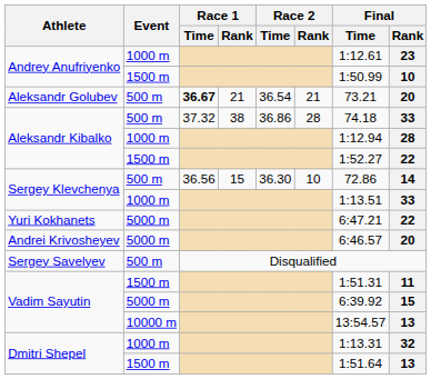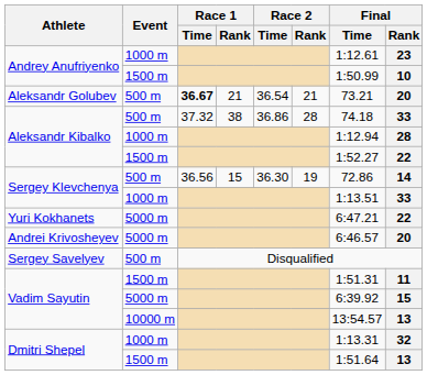 <table class="wikitable" style="font-size:90%">
 <tr>
 <th rowspan="2">Athlete</th>
 <th rowspan="2">Event</th>
 <th colspan="2">Race 1</th>
 <th colspan="2">Race 2</th>
 <th colspan="2">Final</th>
 </tr>
 <tr>
 <th>Time</th>
 <th>Rank</th>
 <th>Time</th>
 <th>Rank</th>
 <th>Time</th>
 <th>Rank</th>
 </tr>
 <tr>
 <td rowspan=2><a href='#'>Andrey Anufriyenko</a></td>
 <td><a href='#'>1000 m</a></td>
 <td colspan=4 align="center" bgcolor="wheat"></td>
 <td align="center">1:12.61</td>
 <th align="center">23</th>
 </tr>
 <tr>
 <td><a href='#'>1500 m</a></td>
 <td colspan=4 align="center" bgcolor="wheat"></td>
 <td align="center">1:50.99</td>
 <th align="center">10</th>
 </tr>
 <tr>
 <td><a href='#'>Aleksandr Golubev</a></td>
 <td><a href='#'>500 m</a></td>
 <td align="center"><strong>36.67</strong></td>
 <td align="center">21</td>
 <td align="center">36.54</td>
 <td align="center">21</td>
 <td align="center">73.21</td>
 <th align="center">20</th>
 </tr>
 <tr>
 <td rowspan=3><a href='#'>Aleksandr Kibalko</a></td>
 <td><a href='#'>500 m</a></td>
 <td align="center">37.32</td>
 <td align="center">38</td>
 <td align="center">36.86</td>
 <td align="center">28</td>
 <td align="center">74.18</td>
 <th align="center">33</th>
 </tr>
 <tr>
 <td><a href='#'>1000 m</a></td>
 <td colspan=4 align="center" bgcolor="wheat"></td>
 <td align="center">1:12.94</td>
 <th align="center">28</th>
 </tr>
 <tr>
 <td><a href='#'>1500 m</a></td>
 <td colspan=4 align="center" bgcolor="wheat"></td>
 <td align="center">1:52.27</td>
 <th align="center">22</th>
 </tr>
 <tr>
 <td rowspan=2><a href='#'>Sergey Klevchenya</a></td>
 <td><a href='#'>500 m</a></td>
 <td align="center">36.56</td>
 <td align="center">15</td>
 <td align="center">36.30</td>
-<td align="center">10</td>
+<td align="center">19</td>
 <td align="center">72.86</td>
 <th align="center">14</th>
 </tr>
 <tr>
 <td><a href='#'>1000 m</a></td>
 <td colspan=4 align="center" bgcolor="wheat"></td>
 <td align="center">1:13.51</td>
 <th align="center">33</th>
 </tr>
 <tr>
 <td><a href='#'>Yuri Kokhanets</a></td>
 <td><a href='#'>5000 m</a></td>
 <td colspan=4 align="center" bgcolor="wheat"></td>
 <td align="center">6:47.21</td>
 <th align="center">22</th>
 </tr>
 <tr>
 <td><a href='#'>Andrei Krivosheyev</a></td>
 <td><a href='#'>5000 m</a></td>
 <td colspan=4 align="center" bgcolor="wheat"></td>
 <td align="center">6:46.57</td>
 <th align="center">20</th>
 </tr>
 <tr>
 <td><a href='#'>Sergey Savelyev</a></td>
 <td><a href='#'>500 m</a></td>
 <td align="center" colspan=6>Disqualified</td>
 </tr>
 <tr>
 <td rowspan=3><a href='#'>Vadim Sayutin</a></td>
 <td><a href='#'>1500 m</a></td>
 <td colspan=4 align="center" bgcolor="wheat"></td>
 <td align="center">1:51.31</td>
 <th align="center">11</th>
 </tr>
 <tr>
 <td><a href='#'>5000 m</a></td>
 <td colspan=4 align="center" bgcolor="wheat"></td>
 <td align="center">6:39.92</td>
 <th align="center">15</th>
 </tr>
 <tr>
 <td><a href='#'>10000 m</a></td>
 <td colspan=4 align="center" bgcolor="wheat"></td>
 <td align="center">13:54.57</td>
 <th align="center">13</th>
 </tr>
 <tr>
 <td rowspan=2><a href='#'>Dmitri Shepel</a></td>
 <td><a href='#'>1000 m</a></td>
 <td colspan=4 align="center" bgcolor="wheat"></td>
 <td align="center">1:13.31</td>
 <th align="center">32</th>
 </tr>
 <tr>
 <td><a href='#'>1500 m</a></td>
 <td colspan=4 align="center" bgcolor="wheat"></td>
 <td align="center">1:51.64</td>
 <th align="center">13</th>
 </tr>
 </table>
